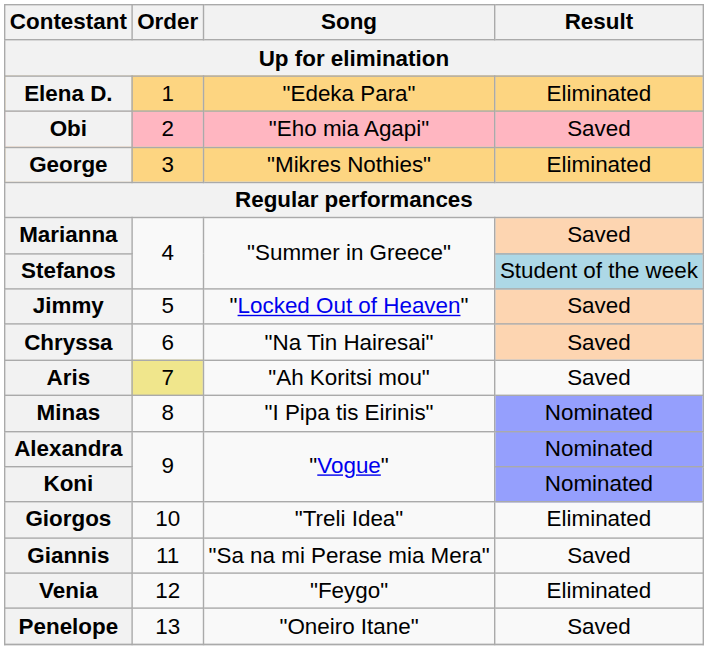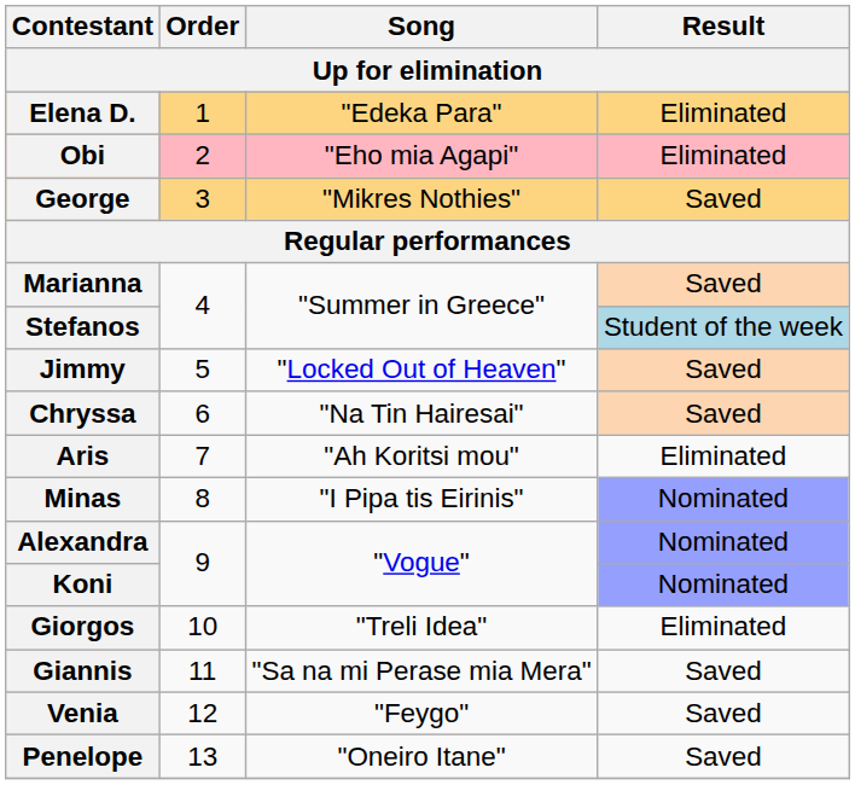 <table class="wikitable sortable plainrowheaders" style="text-align:center;">
 <tr>
 <th scope="col">Contestant</th>
 <th scope="col">Order</th>
 <th scope="col">Song</th>
 <th scope="col">Result</th>
 </tr>
 <tr>
 <th colspan="4">Up for elimination</th>
 </tr>
 <tr style="background:#fdd581">
 <th scope="row">Elena D.</th>
 <td>1</td>
 <td>"Edeka Para"</td>
 <td>Eliminated</td>
 </tr>
 <tr style="background:lightpink">
 <th scope="row">Obi</th>
 <td>2</td>
 <td>"Eho mia Agapi"</td>
-<td>Saved</td>
+<td>Eliminated</td>
 </tr>
 <tr style="background:#fdd581">
 <th scope="row">George</th>
 <td>3</td>
 <td>"Mikres Nothies"</td>
-<td>Eliminated</td>
+<td>Saved</td>
 </tr>
 <tr>
 <th colspan="4">Regular performances</th>
 </tr>
 <tr>
 <th scope="row">Marianna</th>
 <td rowspan="2">4</td>
 <td rowspan="2">"Summer in Greece"</td>
 <td style="background:#fdd5b1">Saved</td>
 </tr>
 <tr>
 <th scope="row">Stefanos</th>
 <td style="background-color: lightblue;">Student of the week</td>
 </tr>
 <tr>
 <th scope="row">Jimmy</th>
 <td>5</td>
 <td>"<a href='#'>Locked Out of Heaven</a>"</td>
 <td style="background:#fdd5b1">Saved</td>
 </tr>
 <tr>
 <th scope="row">Chryssa</th>
 <td>6</td>
 <td>"Na Tin Hairesai"</td>
 <td style="background:#fdd5b1">Saved</td>
 </tr>
 <tr>
 <th scope="row">Aris</th>
-<td style="background: khaki;">7</td>
+<td>7</td>
 <td>"Ah Koritsi mou"</td>
-<td>Saved</td>
+<td>Eliminated</td>
 </tr>
 <tr>
 <th scope="row">Minas</th>
 <td>8</td>
 <td>"I Pipa tis Eirinis"</td>
 <td style="background:#959ffd">Nominated</td>
 </tr>
 <tr>
 <th scope="row">Alexandra</th>
 <td rowspan="2">9</td>
 <td rowspan="2">"<a href='#'>Vogue</a>"</td>
 <td style="background:#959ffd">Nominated</td>
 </tr>
 <tr>
 <th scope="row">Koni</th>
 <td style="background:#959ffd">Nominated</td>
 </tr>
 <tr>
 <th scope="row">Giorgos</th>
 <td>10</td>
 <td>"Treli Idea"</td>
 <td>Eliminated</td>
 </tr>
 <tr>
 <th scope="row">Giannis</th>
 <td>11</td>
 <td>"Sa na mi Perase mia Mera"</td>
 <td>Saved</td>
 </tr>
 <tr>
 <th scope="row">Venia</th>
 <td>12</td>
 <td>"Feygo"</td>
-<td>Eliminated</td>
+<td>Saved</td>
 </tr>
 <tr>
 <th scope="row">Penelope</th>
 <td>13</td>
 <td>"Oneiro Itane"</td>
 <td>Saved</td>
 </tr>
 <tr>
 </tr>
 </table>
